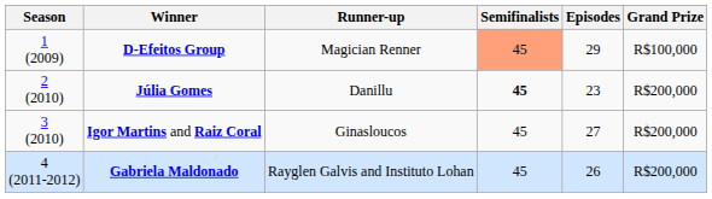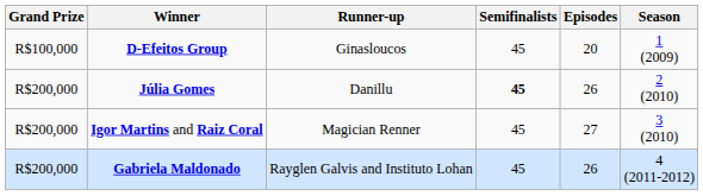 <table class="wikitable" style="font-size:90%; text-align: center;">
 <tr>
-<th>Season</th>
+<th>Grand Prize</th>
 <th>Winner</th>
 <th>Runner-up</th>
 <th>Semifinalists</th>
 <th>Episodes</th>
-<th>Grand Prize</th>
+<th>Season</th>
 </tr>
 <tr>
+<td>R$100,000</td>
+<td><strong><a href='#'>D-Efeitos Group</a></strong></td>
+<td>Ginasloucos</td>
+<td>45</td>
+<td>20</td>
 <td><a href='#'>1</a><br>(2009)</td>
-<td><strong><a href='#'>D-Efeitos Group</a></strong></td>
-<td>Magician Renner</td>
-<td style="background: lightsalmon;">45</td>
-<td>29</td>
-<td>R$100,000</td>
 </tr>
 <tr>
-<td><a href='#'>2</a><br>(2010)</td>
+<td>R$200,000</td>
 <td><strong><a href='#'>Júlia Gomes</a></strong></td>
 <td>Danillu</td>
 <td><strong>45</strong></td>
-<td>23</td>
-<td>R$200,000</td>
+<td>26</td>
+<td><a href='#'>2</a><br>(2010)</td>
 </tr>
 <tr>
-<td><a href='#'>3</a><br>(2010)</td>
+<td>R$200,000</td>
 <td><strong><a href='#'>Igor Martins</a></strong> and <strong><a href='#'>Raiz Coral</a></strong></td>
-<td>Ginasloucos</td>
+<td>Magician Renner</td>
 <td>45</td>
 <td>27</td>
-<td>R$200,000</td>
+<td><a href='#'>3</a><br>(2010)</td>
 </tr>
 <tr bgcolor="D0E6FF">
-<td>4<br>(2011-2012)</td>
+<td>R$200,000</td>
 <td><strong><a href='#'>Gabriela Maldonado</a></strong></td>
 <td>Rayglen Galvis and Instituto Lohan</td>
 <td>45</td>
 <td>26</td>
-<td>R$200,000</td>
+<td>4<br>(2011-2012)</td>
 </tr>
 </table>
